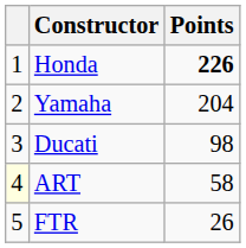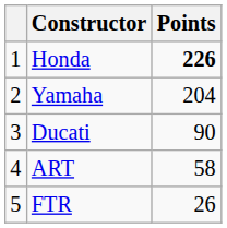 <table class="wikitable" style="font-size: 95%;">
 <tr>
 <th></th>
 <th>Constructor</th>
 <th>Points</th>
 </tr>
 <tr>
 <td align=center>1</td>
 <td> <a href='#'>Honda</a></td>
 <td align=right><strong>226</strong></td>
 </tr>
 <tr>
 <td align=center>2</td>
 <td> <a href='#'>Yamaha</a></td>
 <td align=right>204</td>
 </tr>
 <tr>
 <td align=center>3</td>
 <td> <a href='#'>Ducati</a></td>
-<td align=right>98</td>
+<td align=right>90</td>
 </tr>
 <tr>
-<td align=center style="background: lightyellow;">4</td>
+<td align=center>4</td>
 <td> <a href='#'>ART</a></td>
 <td align=right>58</td>
 </tr>
 <tr>
 <td align=center>5</td>
 <td> <a href='#'>FTR</a></td>
 <td align=right>26</td>
 </tr>
 </table>
